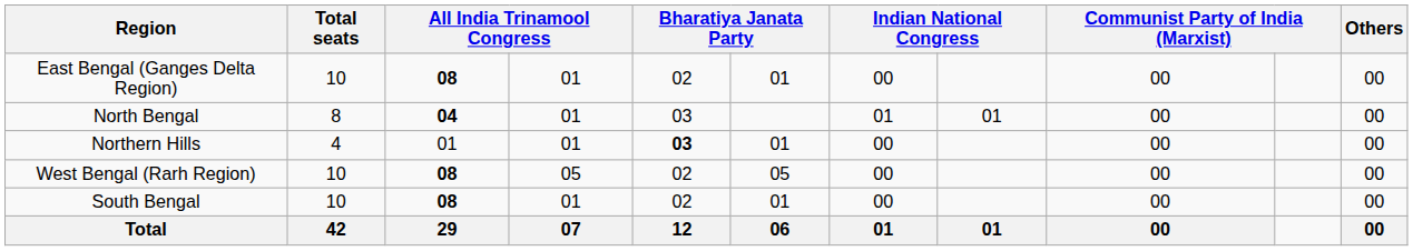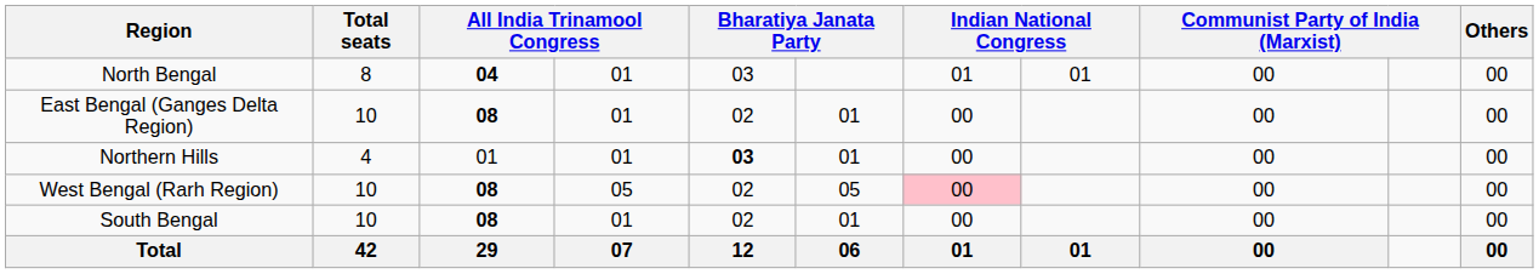 <table class="wikitable sortable" style="text-align:center;">
 <tr>
 <th>Region</th>
 <th>Total seats</th>
 <th colspan="2"><a href='#'>All India Trinamool Congress</a></th>
 <th colspan="2"><a href='#'>Bharatiya Janata Party</a></th>
 <th colspan="2"><a href='#'>Indian National Congress</a></th>
 <th colspan="2"><a href='#'>Communist Party of India (Marxist)</a></th>
 <th>Others</th>
 </tr>
 <tr>
+<td>North Bengal</td>
+<td>8</td>
+<td><strong>04</strong></td>
+<td> 01</td>
+<td>03</td>
+<td></td>
+<td>01</td>
+<td> 01</td>
+<td>00</td>
+<td></td>
+<td>00</td>
+</tr>
+<tr>
 <td>East Bengal (Ganges Delta Region)</td>
 <td>10</td>
 <td><strong>08</strong></td>
 <td> 01</td>
 <td>02</td>
 <td> 01</td>
 <td>00</td>
 <td></td>
-<td>00</td>
-<td></td>
-<td>00</td>
-</tr>
-<tr>
-<td>North Bengal</td>
-<td>8</td>
-<td><strong>04</strong></td>
-<td> 01</td>
-<td>03</td>
-<td></td>
-<td>01</td>
-<td> 01</td>
 <td>00</td>
 <td></td>
 <td>00</td>
 </tr>
 <tr>
 <td>Northern Hills</td>
 <td>4</td>
 <td>01</td>
 <td> 01</td>
 <td><strong>03</strong></td>
 <td> 01</td>
 <td>00</td>
 <td></td>
 <td>00</td>
 <td></td>
 <td>00</td>
 </tr>
 <tr>
 <td>West Bengal (Rarh Region)</td>
 <td>10</td>
 <td><strong>08</strong></td>
 <td> 05</td>
 <td>02</td>
 <td> 05</td>
-<td>00</td>
+<td style="background: pink;">00</td>
 <td></td>
 <td>00</td>
 <td></td>
 <td>00</td>
 </tr>
 <tr>
 <td>South Bengal</td>
 <td>10</td>
 <td><strong>08</strong></td>
 <td> 01</td>
 <td>02</td>
 <td> 01</td>
 <td>00</td>
 <td></td>
 <td>00</td>
 <td></td>
 <td>00</td>
 </tr>
 <tr>
 <th><strong>Total</strong></th>
 <th>42</th>
 <th>29</th>
 <th> 07</th>
 <th>12</th>
 <th> 06</th>
 <th>01</th>
 <th> 01</th>
 <th>00</th>
 <td></td>
 <th>00</th>
 </tr>
 </table>
